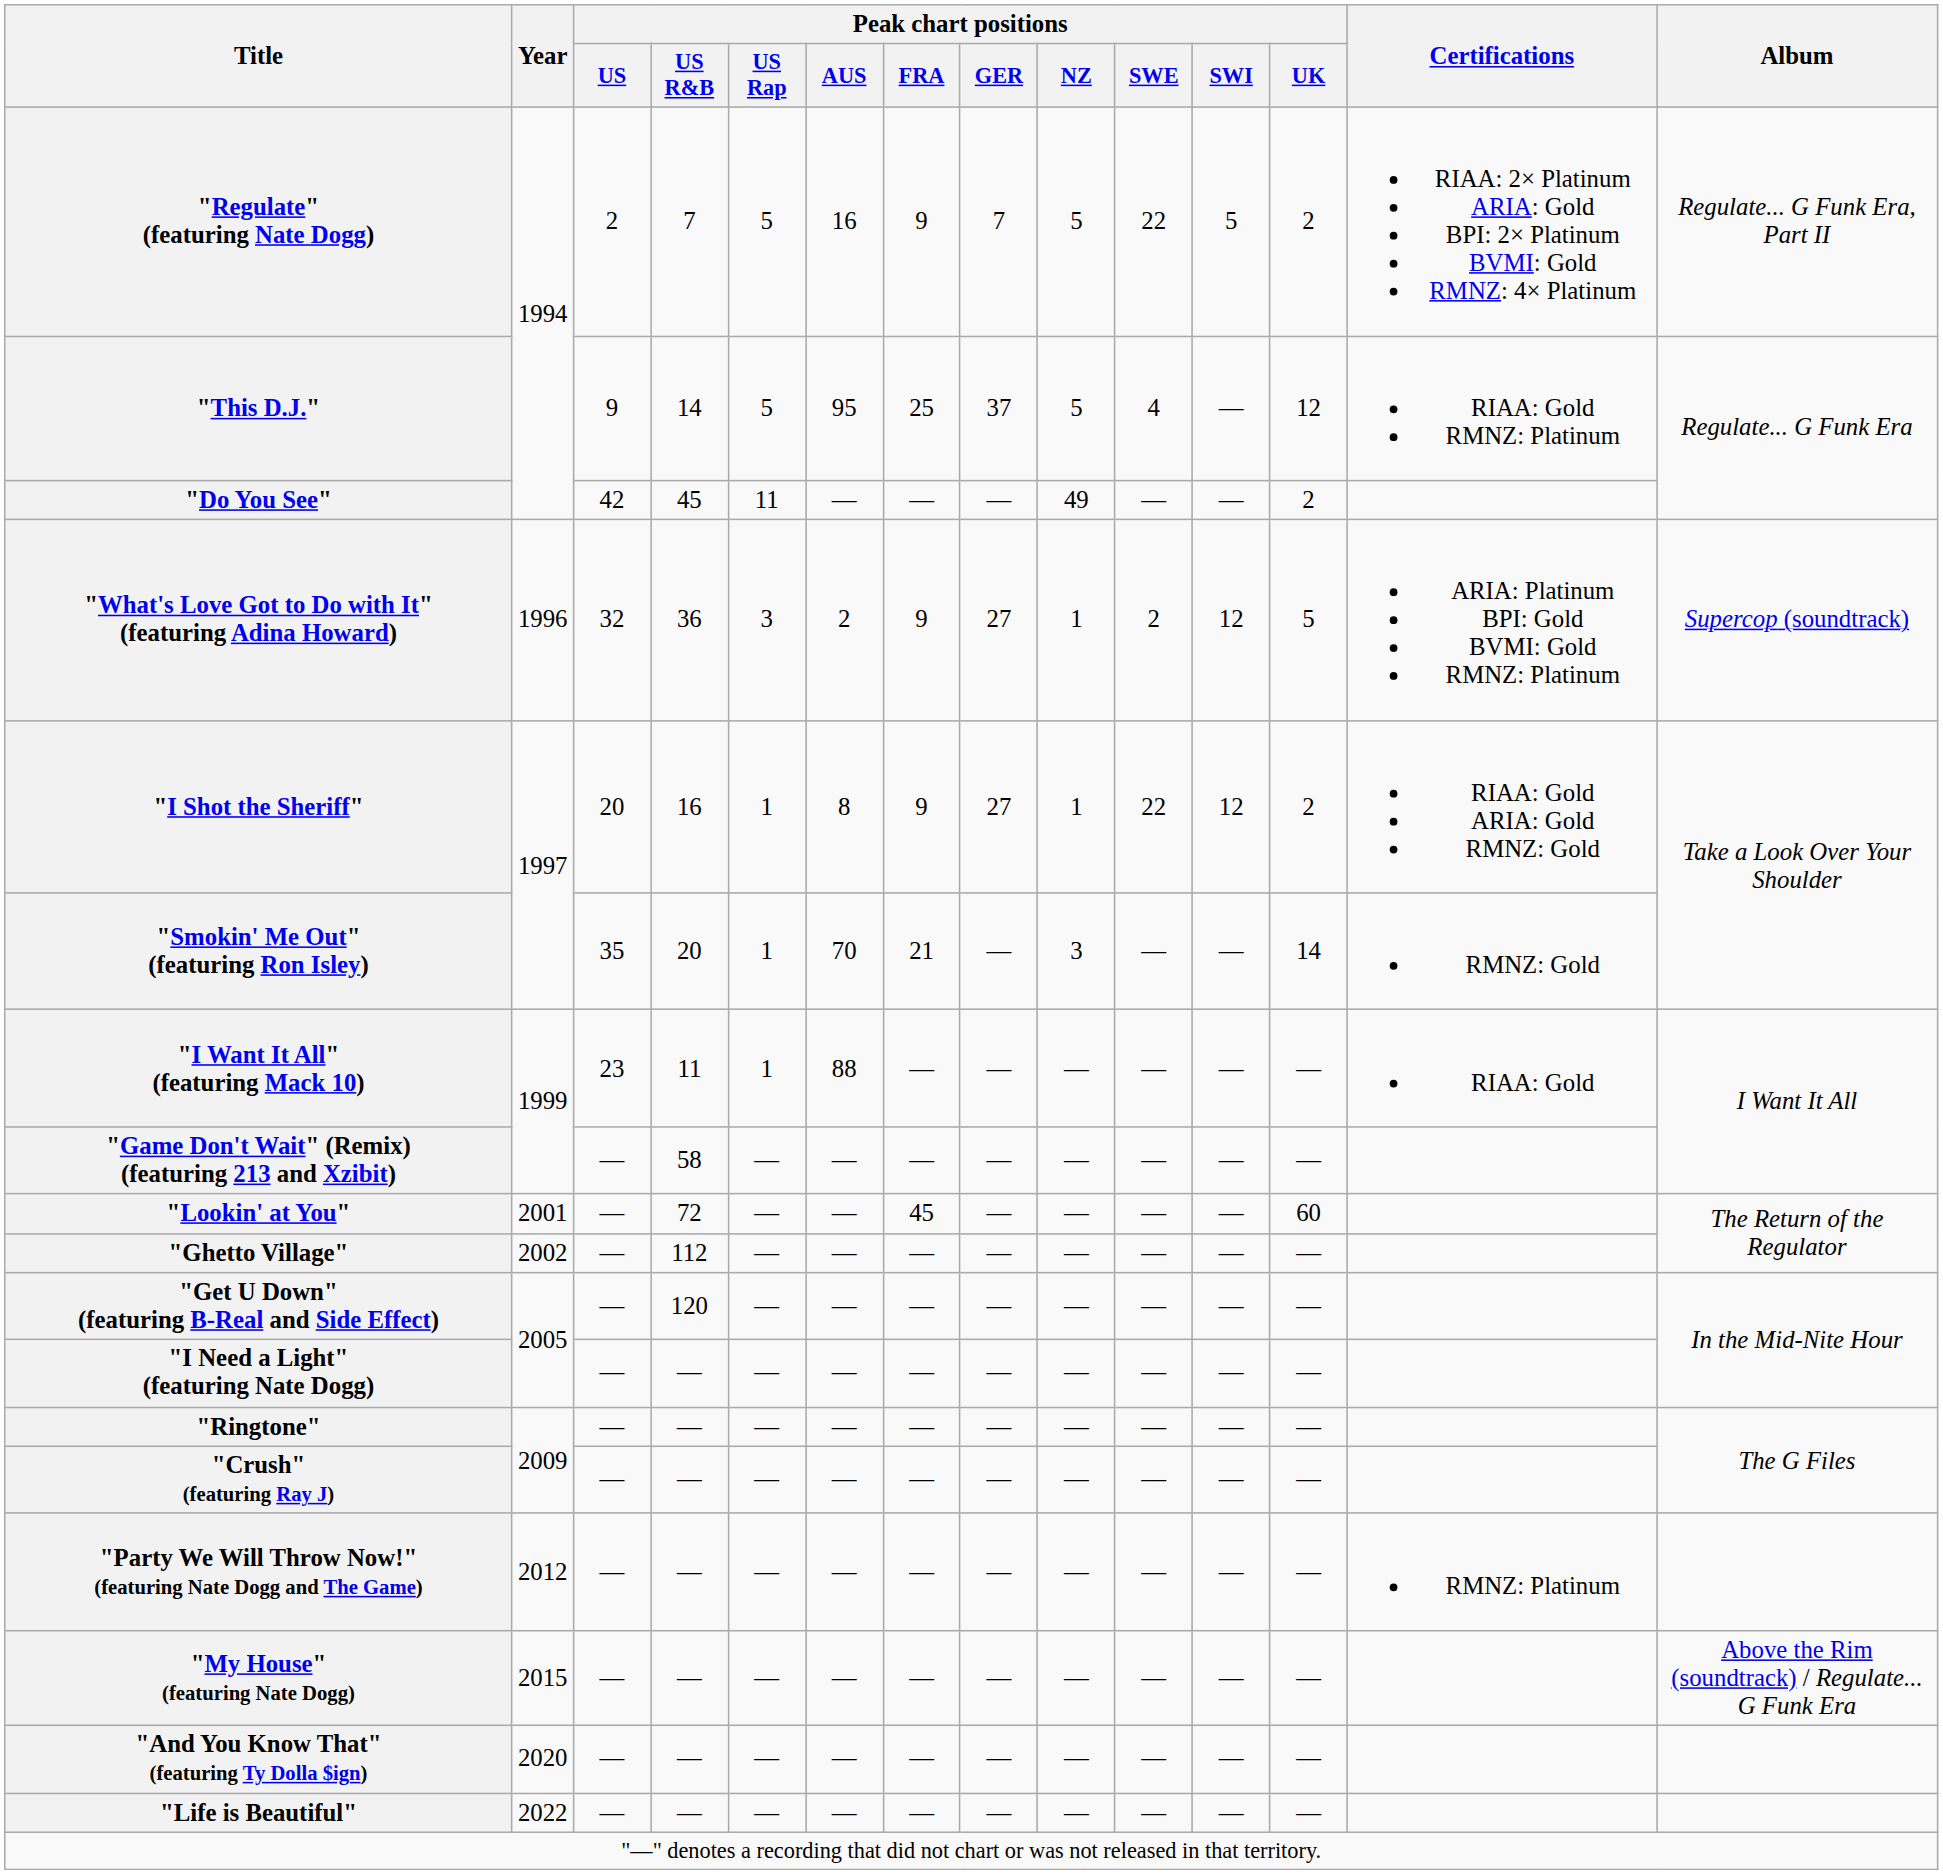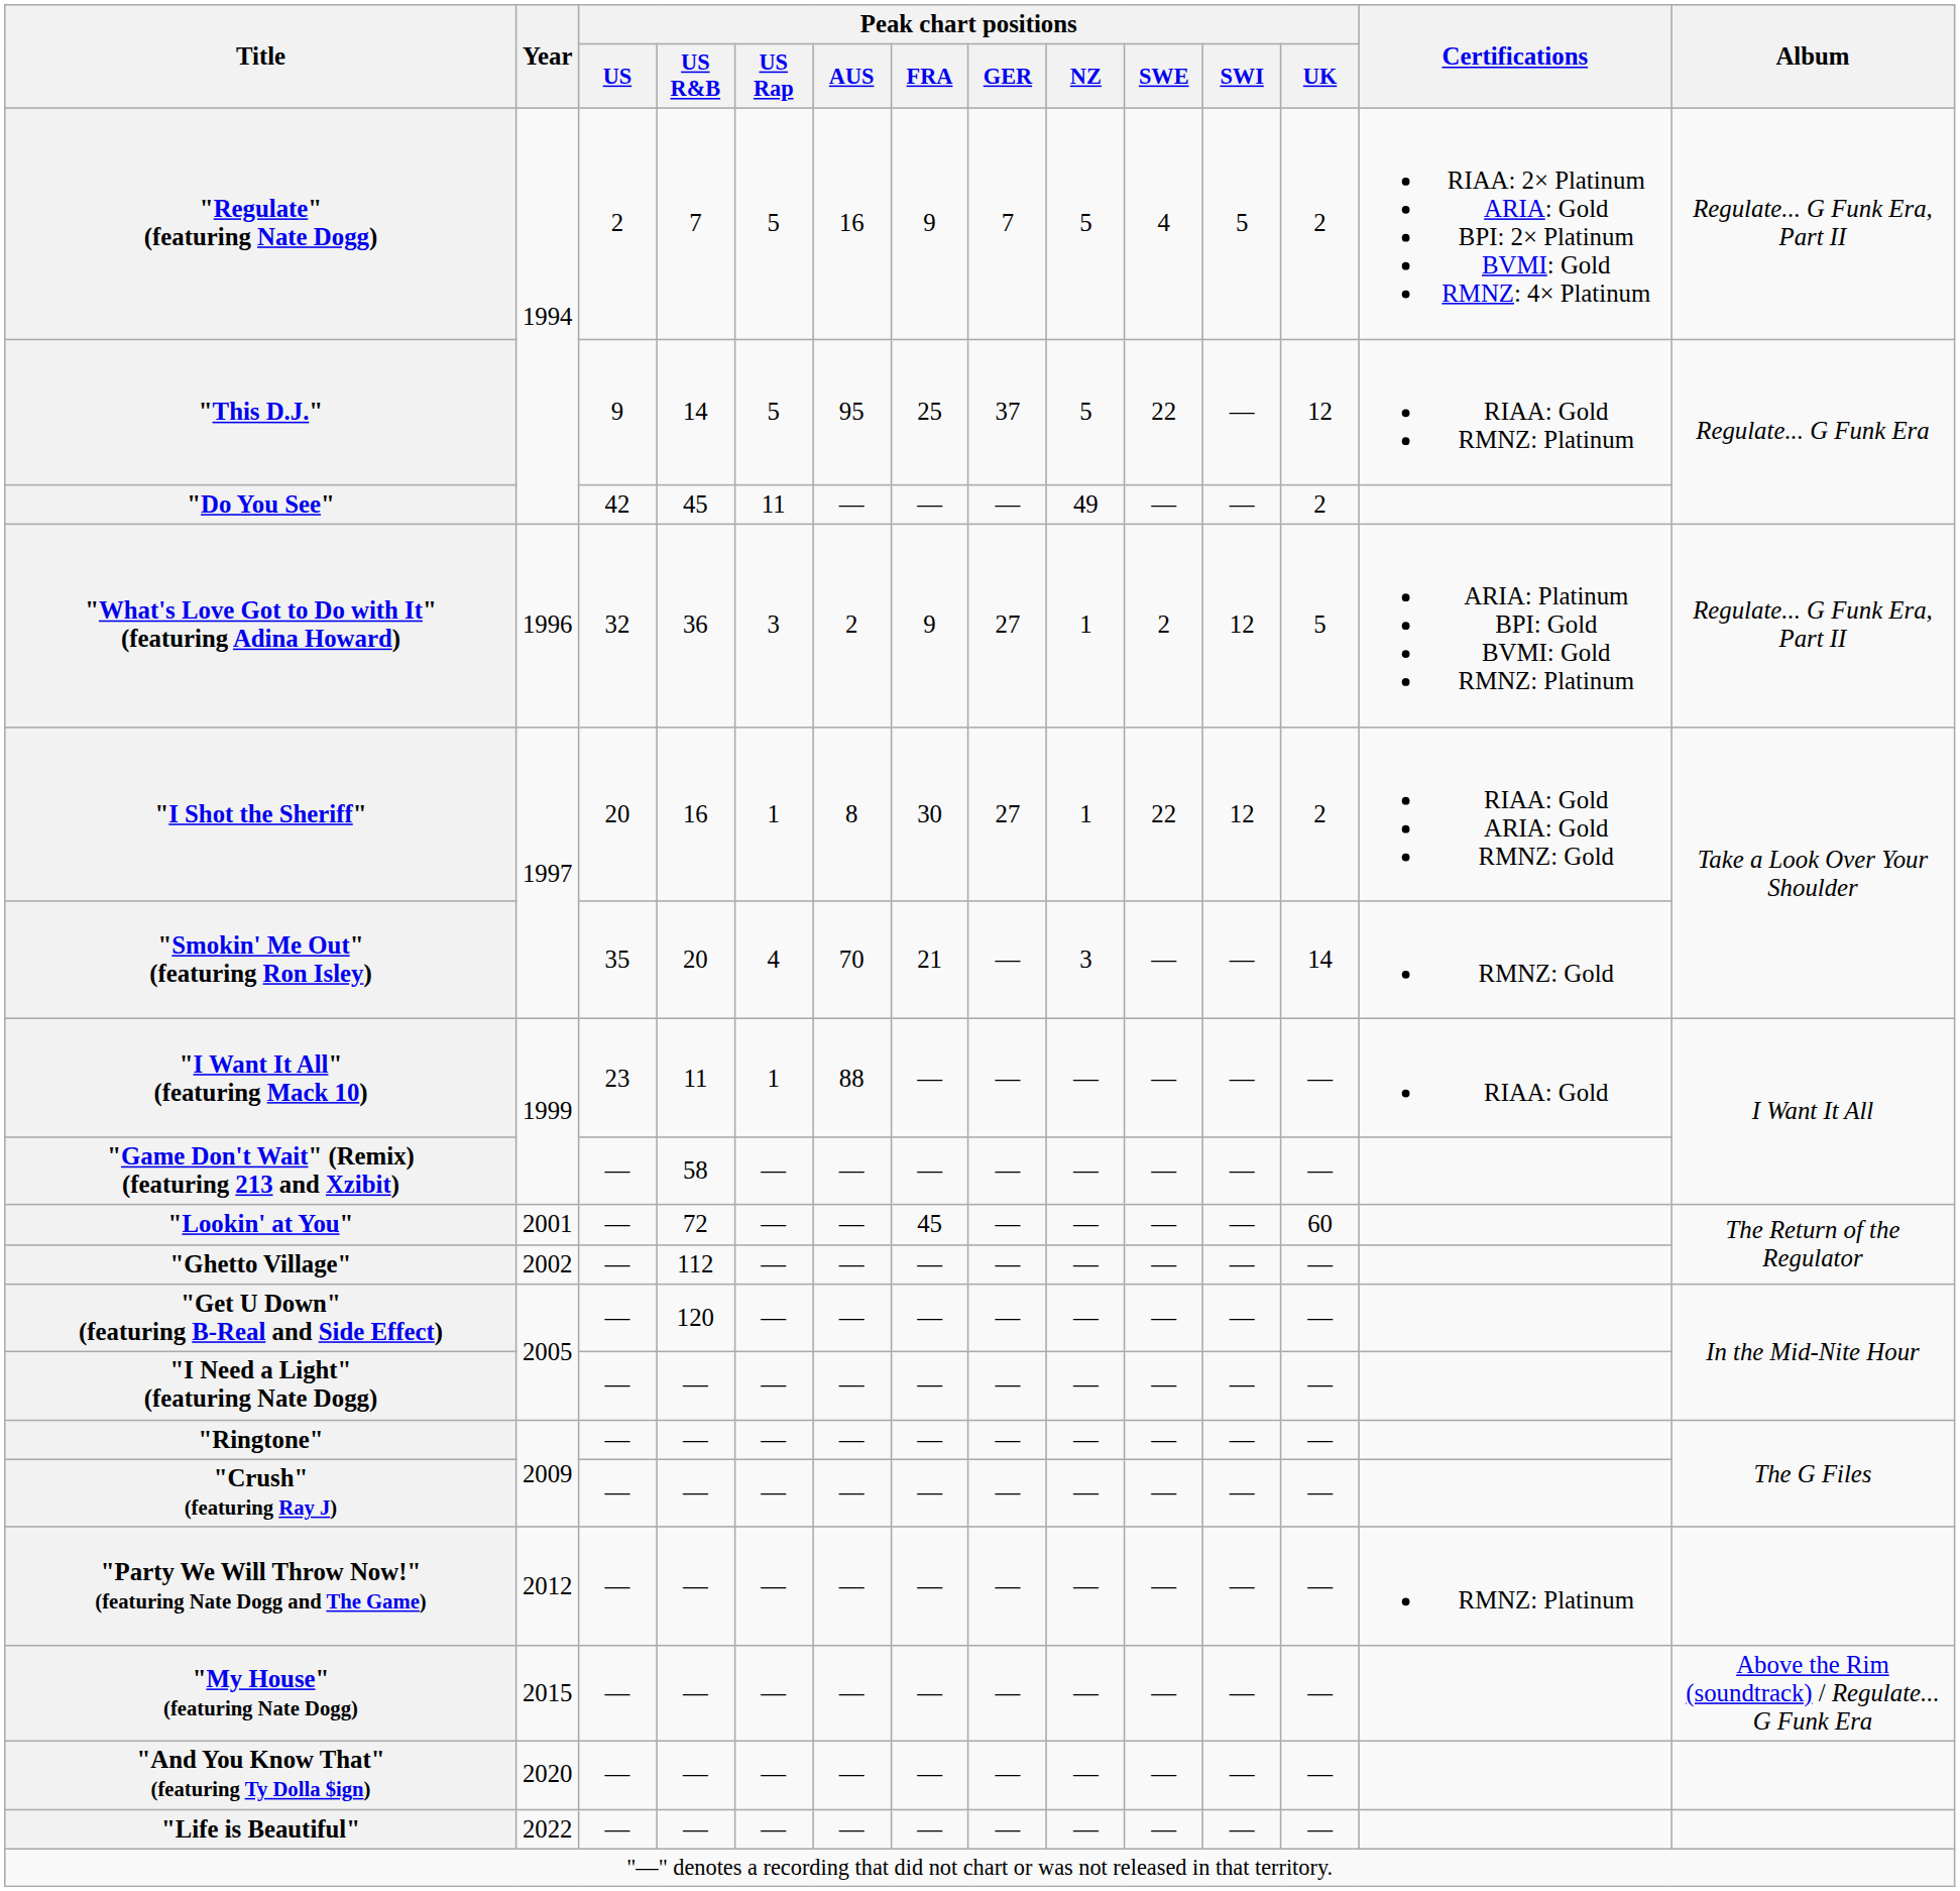 <table class="wikitable plainrowheaders" style="text-align:center;">
 <tr>
 <th scope="col" rowspan="2" style="width:20em;">Title</th>
 <th scope="col" rowspan="2">Year</th>
 <th scope="col" colspan="10">Peak chart positions</th>
 <th scope="col" rowspan="2" style="width:12em;"><a href='#'>Certifications</a></th>
 <th scope="col" rowspan="2">Album</th>
 </tr>
 <tr>
 <th scope="col" style="width:3em;font-size:90%;"><a href='#'>US</a><br></th>
 <th scope="col" style="width:3em;font-size:90%;"><a href='#'>US<br>R&B</a><br></th>
 <th scope="col" style="width:3em;font-size:90%;"><a href='#'>US<br>Rap</a><br></th>
 <th scope="col" style="width:3em;font-size:90%;"><a href='#'>AUS</a><br></th>
 <th scope="col" style="width:3em;font-size:90%;"><a href='#'>FRA</a><br></th>
 <th scope="col" style="width:3em;font-size:90%;"><a href='#'>GER</a><br></th>
 <th scope="col" style="width:3em;font-size:90%;"><a href='#'>NZ</a><br></th>
 <th scope="col" style="width:3em;font-size:90%;"><a href='#'>SWE</a><br></th>
 <th scope="col" style="width:3em;font-size:90%;"><a href='#'>SWI</a><br></th>
 <th scope="col" style="width:3em;font-size:90%;"><a href='#'>UK</a><br></th>
 </tr>
 <tr>
 <th scope="row">"<a href='#'>Regulate</a>"<br><span>(featuring <a href='#'>Nate Dogg</a>)</span></th>
 <td rowspan="3">1994</td>
 <td>2</td>
 <td>7</td>
 <td>5</td>
 <td>16</td>
 <td>9</td>
 <td>7</td>
 <td>5</td>
-<td>22</td>
+<td>4</td>
 <td>5</td>
 <td>2</td>
 <td><br><ul><li>RIAA: 2× Platinum</li><li><a href='#'>ARIA</a>: Gold</li><li>BPI: 2× Platinum</li><li><a href='#'>BVMI</a>: Gold</li><li><a href='#'>RMNZ</a>: 4× Platinum</li></ul></td>
 <td><em>Regulate... G Funk Era, Part II</em></td>
 </tr>
 <tr>
 <th scope="row">"<a href='#'>This D.J.</a>"</th>
 <td>9</td>
 <td>14</td>
 <td>5</td>
 <td>95</td>
 <td>25</td>
 <td>37</td>
 <td>5</td>
-<td>4</td>
+<td>22</td>
 <td>—</td>
 <td>12</td>
 <td><br><ul><li>RIAA: Gold</li><li>RMNZ: Platinum</li></ul></td>
 <td rowspan="2"><em>Regulate... G Funk Era</em></td>
 </tr>
 <tr>
 <th scope="row">"<a href='#'>Do You See</a>"</th>
 <td>42</td>
 <td>45</td>
 <td>11</td>
 <td>—</td>
 <td>—</td>
 <td>—</td>
 <td>49</td>
 <td>—</td>
 <td>—</td>
 <td>2</td>
 <td></td>
 </tr>
 <tr>
 <th scope="row">"<a href='#'>What's Love Got to Do with It</a>"<br><span>(featuring <a href='#'>Adina Howard</a>)</span></th>
 <td>1996</td>
 <td>32</td>
 <td>36</td>
 <td>3</td>
 <td>2</td>
 <td>9</td>
 <td>27</td>
 <td>1</td>
 <td>2</td>
 <td>12</td>
 <td>5</td>
 <td><br><ul><li>ARIA: Platinum</li><li>BPI: Gold</li><li>BVMI: Gold</li><li>RMNZ: Platinum</li></ul></td>
-<td><a href='#'><em>Supercop</em> (soundtrack)</a></td>
+<td><em>Regulate... G Funk Era, Part II</em></td>
 </tr>
 <tr>
 <th scope="row">"<a href='#'>I Shot the Sheriff</a>"</th>
 <td rowspan="2">1997</td>
 <td>20</td>
 <td>16</td>
 <td>1</td>
 <td>8</td>
-<td>9</td>
+<td>30</td>
 <td>27</td>
 <td>1</td>
 <td>22</td>
 <td>12</td>
 <td>2</td>
 <td><br><ul><li>RIAA: Gold</li><li>ARIA: Gold</li><li>RMNZ: Gold</li></ul></td>
 <td rowspan="2"><em>Take a Look Over Your Shoulder</em></td>
 </tr>
 <tr>
 <th scope="row">"<a href='#'>Smokin' Me Out</a>"<br><span>(featuring <a href='#'>Ron Isley</a>)</span></th>
 <td>35</td>
 <td>20</td>
-<td>1</td>
+<td>4</td>
 <td>70</td>
 <td>21</td>
 <td>—</td>
 <td>3</td>
 <td>—</td>
 <td>—</td>
 <td>14</td>
 <td><br><ul><li>RMNZ: Gold</li></ul></td>
 </tr>
 <tr>
 <th scope="row">"<a href='#'>I Want It All</a>"<br><span>(featuring <a href='#'>Mack 10</a>)</span></th>
 <td rowspan="2">1999</td>
 <td>23</td>
 <td>11</td>
 <td>1</td>
 <td>88</td>
 <td>—</td>
 <td>—</td>
 <td>—</td>
 <td>—</td>
 <td>—</td>
 <td>—</td>
 <td><br><ul><li>RIAA: Gold</li></ul></td>
 <td rowspan="2"><em>I Want It All</em></td>
 </tr>
 <tr>
 <th scope="row">"<a href='#'>Game Don't Wait</a>" (Remix)<br><span>(featuring <a href='#'>213</a> and <a href='#'>Xzibit</a>)</span></th>
 <td>—</td>
 <td>58</td>
 <td>—</td>
 <td>—</td>
 <td>—</td>
 <td>—</td>
 <td>—</td>
 <td>—</td>
 <td>—</td>
 <td>—</td>
 <td></td>
 </tr>
 <tr>
 <th scope="row">"<a href='#'>Lookin' at You</a>"</th>
 <td>2001</td>
 <td>—</td>
 <td>72</td>
 <td>—</td>
 <td>—</td>
 <td>45</td>
 <td>—</td>
 <td>—</td>
 <td>—</td>
 <td>—</td>
 <td>60</td>
 <td></td>
 <td rowspan="2"><em>The Return of the Regulator</em></td>
 </tr>
 <tr>
 <th scope="row">"Ghetto Village"</th>
 <td>2002</td>
 <td>—</td>
 <td>112</td>
 <td>—</td>
 <td>—</td>
 <td>—</td>
 <td>—</td>
 <td>—</td>
 <td>—</td>
 <td>—</td>
 <td>—</td>
 <td></td>
 </tr>
 <tr>
 <th scope="row">"Get U Down"<br><span>(featuring <a href='#'>B-Real</a> and <a href='#'>Side Effect</a>)</span></th>
 <td rowspan="2">2005</td>
 <td>—</td>
 <td>120</td>
 <td>—</td>
 <td>—</td>
 <td>—</td>
 <td>—</td>
 <td>—</td>
 <td>—</td>
 <td>—</td>
 <td>—</td>
 <td></td>
 <td rowspan="2"><em>In the Mid-Nite Hour</em></td>
 </tr>
 <tr>
 <th scope="row">"I Need a Light"<br><span>(featuring Nate Dogg)</span></th>
 <td>—</td>
 <td>—</td>
 <td>—</td>
 <td>—</td>
 <td>—</td>
 <td>—</td>
 <td>—</td>
 <td>—</td>
 <td>—</td>
 <td>—</td>
 <td></td>
 </tr>
 <tr>
 <th scope="row">"Ringtone"</th>
 <td rowspan="2">2009</td>
 <td>—</td>
 <td>—</td>
 <td>—</td>
 <td>—</td>
 <td>—</td>
 <td>—</td>
 <td>—</td>
 <td>—</td>
 <td>—</td>
 <td>—</td>
 <td></td>
 <td rowspan="2"><em>The G Files</em></td>
 </tr>
 <tr>
 <th scope="row">"Crush"<br><small>(featuring <a href='#'>Ray J</a>)</small></th>
 <td>—</td>
 <td>—</td>
 <td>—</td>
 <td>—</td>
 <td>—</td>
 <td>—</td>
 <td>—</td>
 <td>—</td>
 <td>—</td>
 <td>—</td>
 <td></td>
 </tr>
 <tr>
 <th scope="row">"Party We Will Throw Now!"<br><small>(featuring Nate Dogg and <a href='#'>The Game</a>)</small></th>
 <td>2012</td>
 <td>—</td>
 <td>—</td>
 <td>—</td>
 <td>—</td>
 <td>—</td>
 <td>—</td>
 <td>—</td>
 <td>—</td>
 <td>—</td>
 <td>—</td>
 <td><br><ul><li>RMNZ: Platinum</li></ul></td>
 <td></td>
 </tr>
 <tr>
 <th scope="row">"<a href='#'>My House</a>"<br><small>(featuring Nate Dogg)</small></th>
 <td>2015</td>
 <td>—</td>
 <td>—</td>
 <td>—</td>
 <td>—</td>
 <td>—</td>
 <td>—</td>
 <td>—</td>
 <td>—</td>
 <td>—</td>
 <td>—</td>
 <td></td>
 <td><a href='#'>Above the Rim (soundtrack)</a> / <em>Regulate... G Funk Era</em></td>
 </tr>
 <tr>
 <th scope="row">"And You Know That"<br><small>(featuring <a href='#'>Ty Dolla $ign</a>)</small></th>
 <td>2020</td>
 <td>—</td>
 <td>—</td>
 <td>—</td>
 <td>—</td>
 <td>—</td>
 <td>—</td>
 <td>—</td>
 <td>—</td>
 <td>—</td>
 <td>—</td>
 <td></td>
 <td></td>
 </tr>
 <tr>
 <th scope="row">"Life is Beautiful"</th>
 <td>2022</td>
 <td>—</td>
 <td>—</td>
 <td>—</td>
 <td>—</td>
 <td>—</td>
 <td>—</td>
 <td>—</td>
 <td>—</td>
 <td>—</td>
 <td>—</td>
 <td></td>
 <td></td>
 </tr>
 <tr>
 <td colspan="14" style="font-size:90%">"—" denotes a recording that did not chart or was not released in that territory.</td>
 </tr>
 </table>
